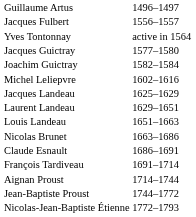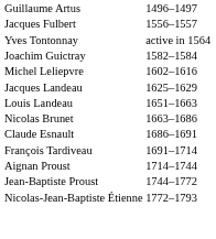 <table>
 <tr>
 <td>Guillaume Artus</td>
 <td>1496–1497</td>
 </tr>
 <tr>
 <td>Jacques Fulbert</td>
 <td>1556–1557</td>
 </tr>
 <tr>
 <td>Yves Tontonnay</td>
 <td>active in 1564</td>
 </tr>
 <tr>
-<td>Jacques Guictray</td>
-<td>1577–1580</td>
-</tr>
-<tr>
 <td>Joachim Guictray</td>
 <td>1582–1584</td>
 </tr>
 <tr>
 <td>Michel Leliepvre</td>
 <td>1602–1616</td>
 </tr>
 <tr>
 <td>Jacques Landeau</td>
 <td>1625–1629</td>
-</tr>
-<tr>
-<td>Laurent Landeau</td>
-<td>1629–1651</td>
 </tr>
 <tr>
 <td>Louis Landeau</td>
 <td>1651–1663</td>
 </tr>
 <tr>
 <td>Nicolas Brunet</td>
 <td>1663–1686</td>
 </tr>
 <tr>
 <td>Claude Esnault</td>
 <td>1686–1691</td>
 </tr>
 <tr>
 <td>François Tardiveau</td>
 <td>1691–1714</td>
 </tr>
 <tr>
 <td>Aignan Proust</td>
 <td>1714–1744</td>
 </tr>
 <tr>
 <td>Jean-Baptiste Proust</td>
 <td>1744–1772</td>
 </tr>
 <tr>
 <td>Nicolas-Jean-Baptiste Étienne</td>
 <td>1772–1793</td>
 </tr>
 </table>
